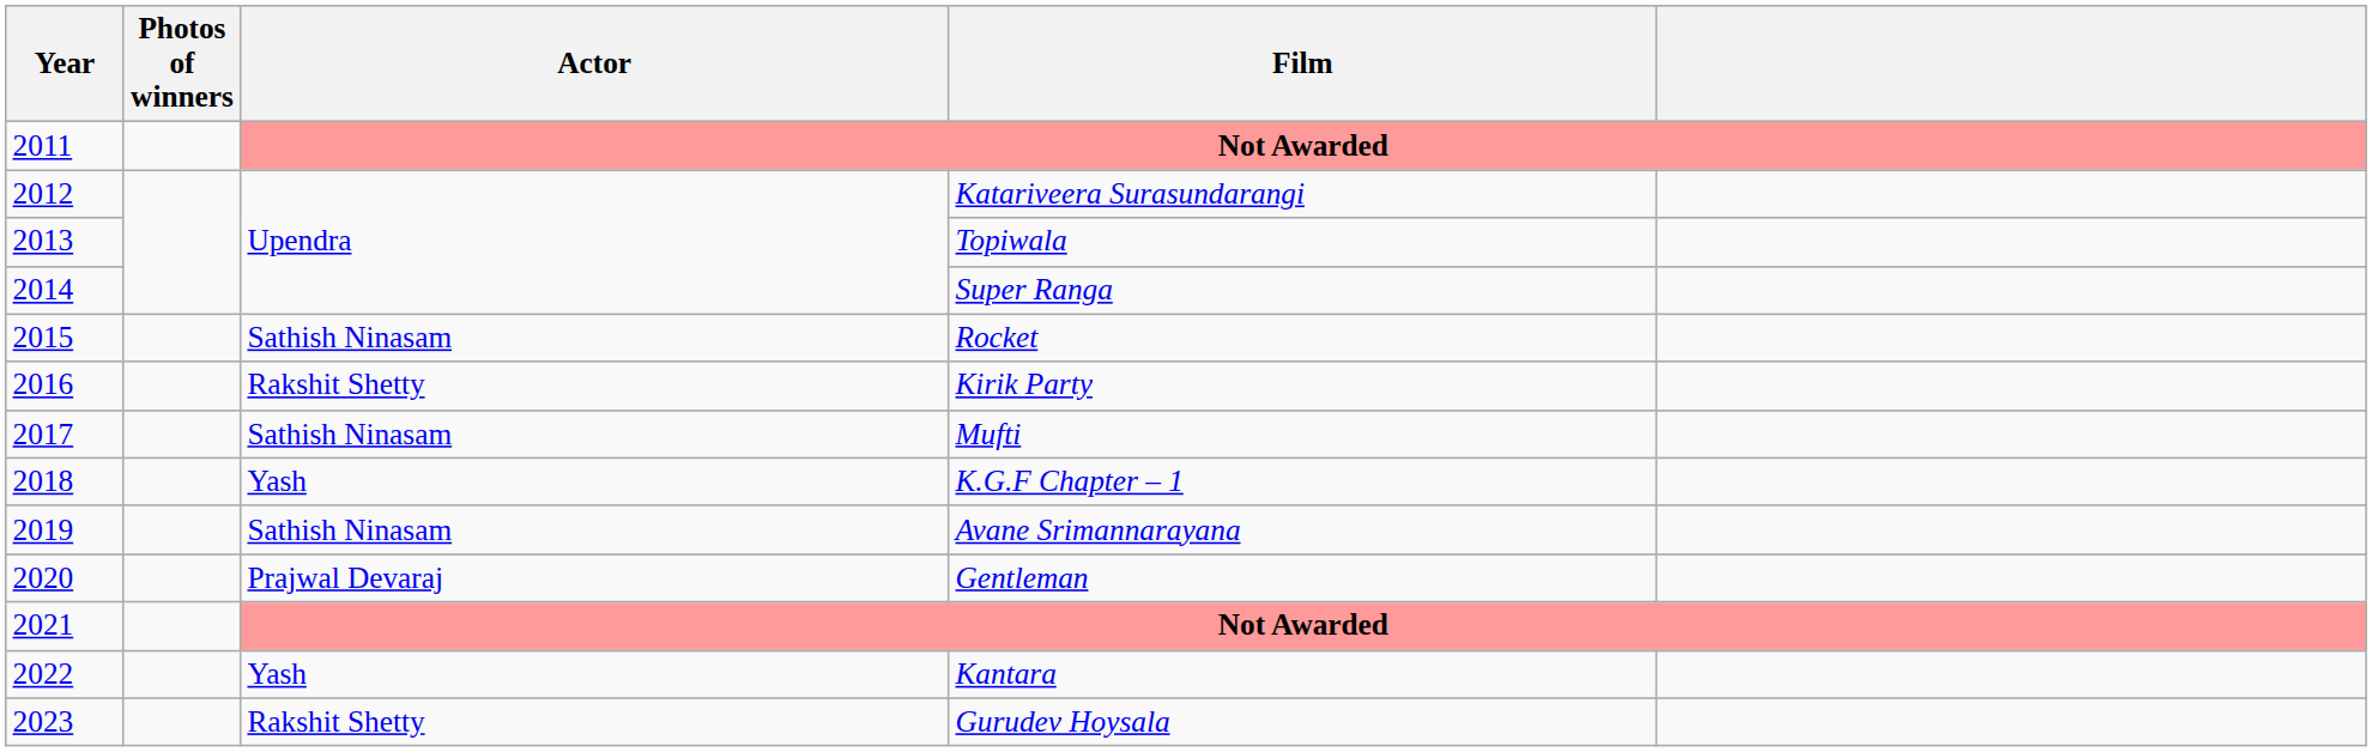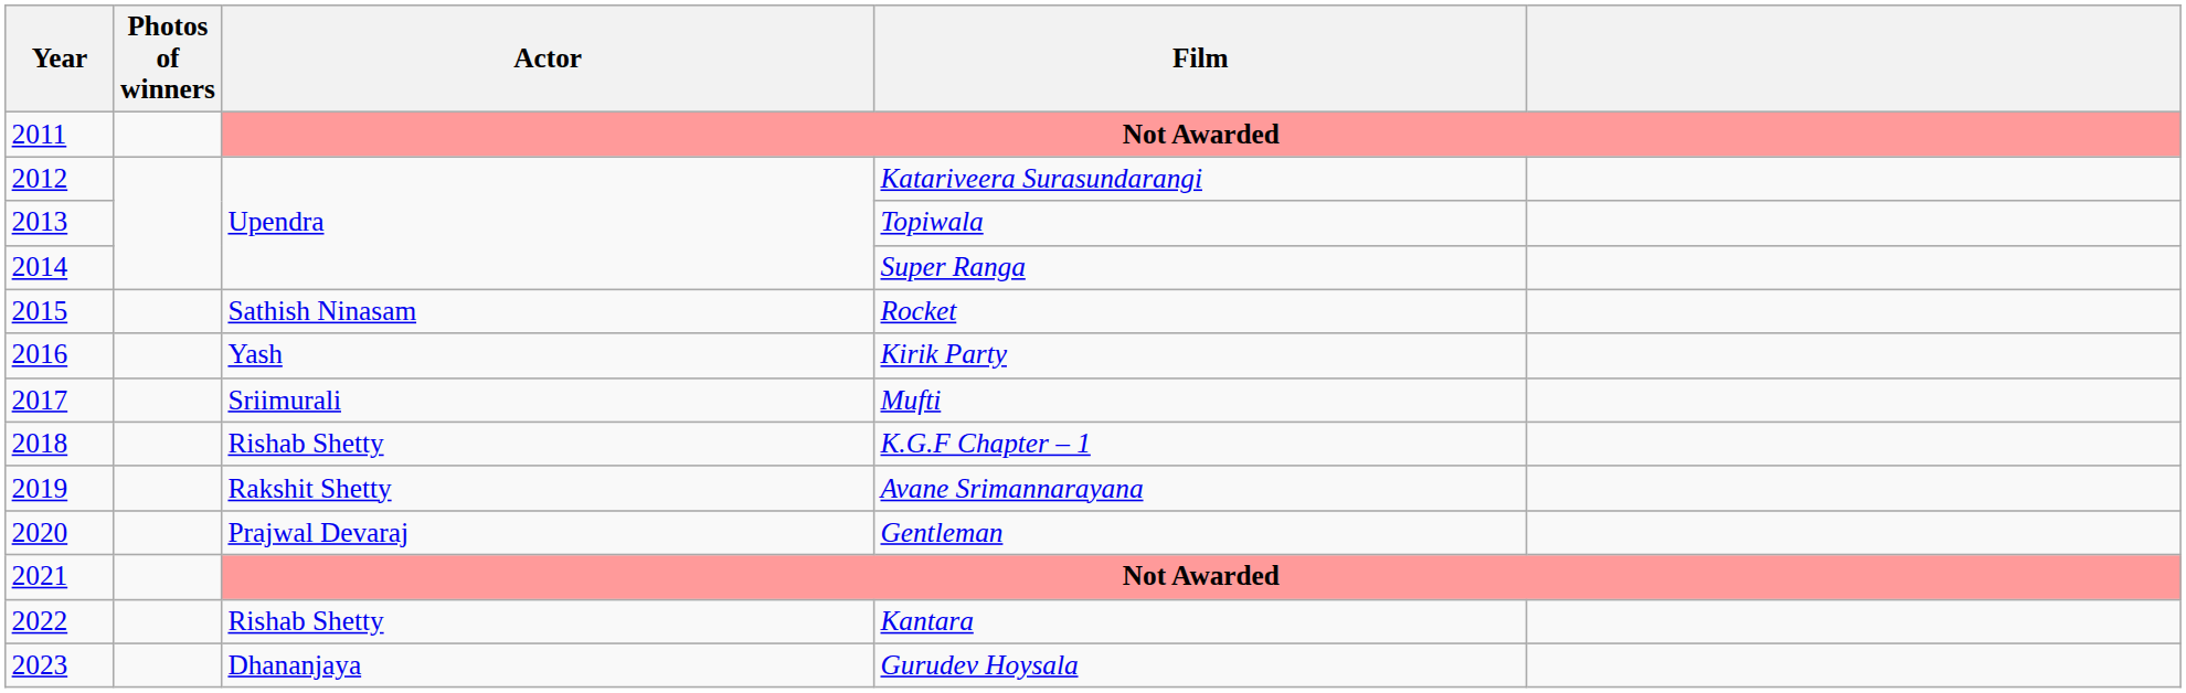 <table class="wikitable sortable" style="text-align:left;">
 <tr>
 <th scope="col" style="width:5%;text-align:center;">Year</th>
 <th scope="col" style="width:3%;text-align:center;">Photos of winners</th>
 <th scope="col" style="width:30%;text-align:center;">Actor</th>
 <th scope="col" style="width:30%;text-align:center;">Film</th>
 <th class="unsortable"></th>
 </tr>
 <tr>
 <td><a href='#'>2011</a></td>
 <td rowspan="1" style="text-align:center"></td>
 <td bgcolor=#ff9a9a colspan="5" style="text-align:center"><strong>Not Awarded </strong></td>
 </tr>
 <tr>
 <td><a href='#'>2012</a></td>
 <td rowspan="3" style="text-align:center"></td>
 <td rowspan="3"><a href='#'>Upendra</a></td>
 <td><em><a href='#'>Katariveera Surasundarangi</a></em></td>
 <td></td>
 </tr>
 <tr>
 <td><a href='#'>2013</a></td>
 <td><em><a href='#'>Topiwala</a></em></td>
 <td></td>
 </tr>
 <tr>
 <td><a href='#'>2014</a></td>
 <td><em><a href='#'>Super Ranga</a></em></td>
 <td></td>
 </tr>
 <tr>
 <td><a href='#'>2015</a></td>
 <td style="text-align:center"></td>
 <td><a href='#'>Sathish Ninasam</a></td>
 <td><em><a href='#'>Rocket</a></em></td>
 <td></td>
 </tr>
 <tr>
 <td><a href='#'>2016</a></td>
 <td style="text-align:center"></td>
-<td><a href='#'>Rakshit Shetty</a></td>
+<td><a href='#'>Yash</a></td>
 <td><em><a href='#'>Kirik Party</a></em></td>
 <td></td>
 </tr>
 <tr>
 <td><a href='#'>2017</a></td>
 <td style="text-align:center"></td>
-<td><a href='#'>Sathish Ninasam</a></td>
+<td><a href='#'>Sriimurali</a></td>
 <td><em><a href='#'>Mufti</a></em></td>
 <td></td>
 </tr>
 <tr>
 <td><a href='#'>2018</a></td>
 <td style="text-align:center"></td>
-<td><a href='#'>Yash</a></td>
+<td><a href='#'>Rishab Shetty</a></td>
 <td><em><a href='#'>K.G.F Chapter – 1</a></em></td>
 <td></td>
 </tr>
 <tr>
 <td><a href='#'>2019</a></td>
 <td style="text-align:center"></td>
-<td><a href='#'>Sathish Ninasam</a></td>
+<td><a href='#'>Rakshit Shetty</a></td>
 <td><em><a href='#'>Avane Srimannarayana</a></em></td>
 <td></td>
 </tr>
 <tr>
 <td><a href='#'>2020</a></td>
 <td style="text-align:center"></td>
 <td><a href='#'>Prajwal Devaraj</a></td>
 <td><em><a href='#'>Gentleman</a></em></td>
 <td></td>
 </tr>
 <tr>
 <td><a href='#'>2021</a></td>
 <td rowspan="1" style="text-align:center"></td>
 <td bgcolor=#ff9a9a colspan="5" style="text-align:center"><strong>Not Awarded </strong></td>
 </tr>
 <tr>
 <td><a href='#'>2022</a></td>
 <td style="text-align:center"></td>
-<td><a href='#'>Yash</a></td>
+<td><a href='#'>Rishab Shetty</a></td>
 <td><em><a href='#'>Kantara</a></em></td>
 <td></td>
 </tr>
 <tr>
 <td><a href='#'>2023</a></td>
 <td style="text-align:center"></td>
-<td><a href='#'>Rakshit Shetty</a></td>
+<td><a href='#'>Dhananjaya</a></td>
 <td><em><a href='#'>Gurudev Hoysala</a></em></td>
 <td></td>
 </tr>
 </table>
